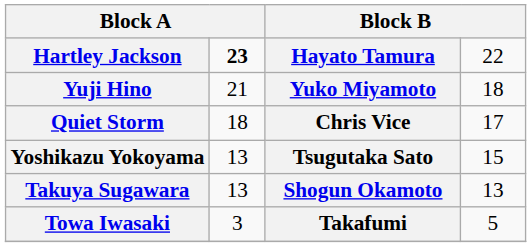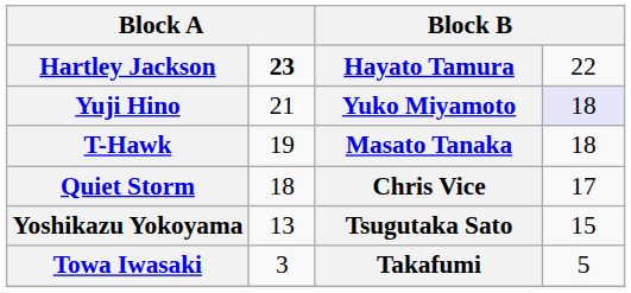 <table class="wikitable" style="margin: 1em auto 1em auto;text-align:center">
 <tr>
 <th colspan="2" style="width:50%">Block A</th>
 <th colspan="2" style="width:50%">Block B</th>
 </tr>
 <tr>
 <th><a href='#'>Hartley Jackson</a></th>
 <td style="width:35px"><strong>23</strong></td>
 <th><a href='#'>Hayato Tamura</a></th>
 <td style="width:35px">22</td>
 </tr>
 <tr>
 <th><a href='#'>Yuji Hino</a></th>
 <td>21</td>
 <th><a href='#'>Yuko Miyamoto</a></th>
+<td style="background: lavender;">18</td>
+</tr>
+<tr>
+<th><a href='#'>T-Hawk</a></th>
+<td>19</td>
+<th><a href='#'>Masato Tanaka</a></th>
 <td>18</td>
 </tr>
 <tr>
 <th><a href='#'>Quiet Storm</a></th>
 <td>18</td>
 <th>Chris Vice</th>
 <td>17</td>
 </tr>
 <tr>
 <th>Yoshikazu Yokoyama</th>
 <td>13</td>
 <th>Tsugutaka Sato</th>
 <td>15</td>
 </tr>
 <tr>
-<th><a href='#'>Takuya Sugawara</a></th>
-<td>13</td>
-<th><a href='#'>Shogun Okamoto</a></th>
-<td>13</td>
-</tr>
-<tr>
 <th><a href='#'>Towa Iwasaki</a></th>
 <td>3</td>
 <th>Takafumi</th>
 <td>5</td>
 </tr>
 <tr>
 </tr>
 </table>
